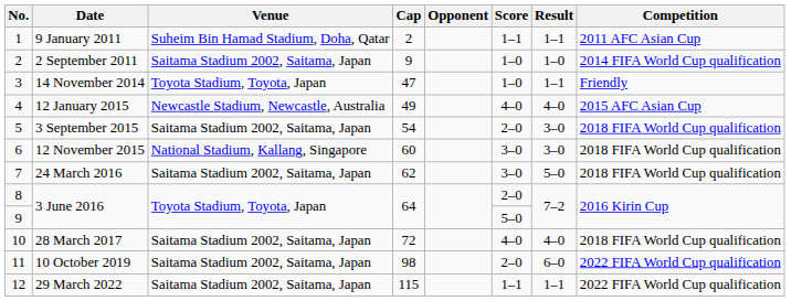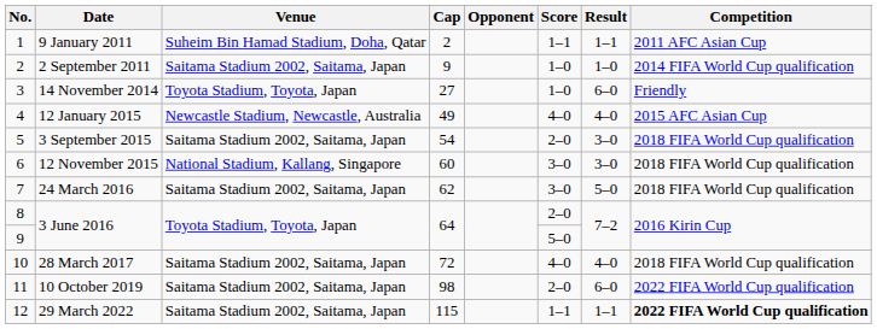 <table class="wikitable sortable">
 <tr>
 <th scope="col">No.</th>
 <th scope="col" data-sort-type="date">Date</th>
 <th scope="col">Venue</th>
 <th scope="col">Cap</th>
 <th scope="col">Opponent</th>
 <th scope="col">Score</th>
 <th scope="col">Result</th>
 <th scope="col">Competition</th>
 </tr>
 <tr>
 <td align="center">1</td>
 <td>9 January 2011</td>
 <td><a href='#'>Suheim Bin Hamad Stadium</a>, <a href='#'>Doha</a>, Qatar</td>
 <td align="center">2</td>
 <td></td>
 <td align="center">1–1</td>
 <td align="center">1–1</td>
 <td><a href='#'>2011 AFC Asian Cup</a></td>
 </tr>
 <tr>
 <td align="center">2</td>
 <td>2 September 2011</td>
 <td><a href='#'>Saitama Stadium 2002</a>, <a href='#'>Saitama</a>, Japan</td>
 <td align="center">9</td>
 <td></td>
 <td align="center">1–0</td>
 <td align="center">1–0</td>
 <td><a href='#'>2014 FIFA World Cup qualification</a></td>
 </tr>
 <tr>
 <td align="center">3</td>
 <td>14 November 2014</td>
 <td><a href='#'>Toyota Stadium</a>, <a href='#'>Toyota</a>, Japan</td>
-<td align="center">47</td>
+<td align="center">27</td>
 <td></td>
 <td align="center">1–0</td>
-<td align="center">1–1</td>
+<td align="center">6–0</td>
 <td><a href='#'>Friendly</a></td>
 </tr>
 <tr>
 <td align="center">4</td>
 <td>12 January 2015</td>
 <td><a href='#'>Newcastle Stadium</a>, <a href='#'>Newcastle</a>, Australia</td>
 <td align="center">49</td>
 <td></td>
 <td align="center">4–0</td>
 <td align="center">4–0</td>
 <td><a href='#'>2015 AFC Asian Cup</a></td>
 </tr>
 <tr>
 <td align="center">5</td>
 <td>3 September 2015</td>
 <td>Saitama Stadium 2002, Saitama, Japan</td>
 <td align="center">54</td>
 <td></td>
 <td align="center">2–0</td>
 <td align="center">3–0</td>
 <td><a href='#'>2018 FIFA World Cup qualification</a></td>
 </tr>
 <tr>
 <td align="center">6</td>
 <td>12 November 2015</td>
 <td><a href='#'>National Stadium</a>, <a href='#'>Kallang</a>, Singapore</td>
 <td align="center">60</td>
 <td></td>
 <td align="center">3–0</td>
 <td align="center">3–0</td>
 <td>2018 FIFA World Cup qualification</td>
 </tr>
 <tr>
 <td align="center">7</td>
 <td>24 March 2016</td>
 <td>Saitama Stadium 2002, Saitama, Japan</td>
 <td align="center">62</td>
 <td></td>
 <td align="center">3–0</td>
 <td align="center">5–0</td>
 <td>2018 FIFA World Cup qualification</td>
 </tr>
 <tr>
 <td align="center">8</td>
 <td rowspan="2">3 June 2016</td>
 <td rowspan="2"><a href='#'>Toyota Stadium</a>, <a href='#'>Toyota</a>, Japan</td>
 <td rowspan=2 align="center">64</td>
 <td rowspan="2"></td>
 <td align="center">2–0</td>
 <td rowspan="2" align="center">7–2</td>
 <td rowspan="2"><a href='#'>2016 Kirin Cup</a></td>
 </tr>
 <tr>
 <td align="center">9</td>
 <td align="center">5–0</td>
 </tr>
 <tr>
 <td align="center">10</td>
 <td>28 March 2017</td>
 <td>Saitama Stadium 2002, Saitama, Japan</td>
 <td align="center">72</td>
 <td></td>
 <td align="center">4–0</td>
 <td align="center">4–0</td>
 <td>2018 FIFA World Cup qualification</td>
 </tr>
 <tr>
 <td align="center">11</td>
 <td>10 October 2019</td>
 <td>Saitama Stadium 2002, Saitama, Japan</td>
 <td align="center">98</td>
 <td></td>
 <td align="center">2–0</td>
 <td align="center">6–0</td>
 <td><a href='#'>2022 FIFA World Cup qualification</a></td>
 </tr>
 <tr>
 <td align="center">12</td>
 <td>29 March 2022</td>
 <td>Saitama Stadium 2002, Saitama, Japan</td>
 <td align="center">115</td>
 <td></td>
 <td align="center">1–1</td>
 <td align="center">1–1</td>
-<td>2022 FIFA World Cup qualification</td>
+<td><strong>2022 FIFA World Cup qualification</strong></td>
 </tr>
 </table>
